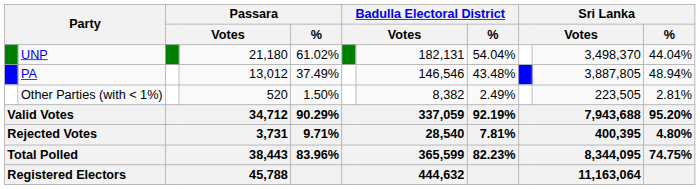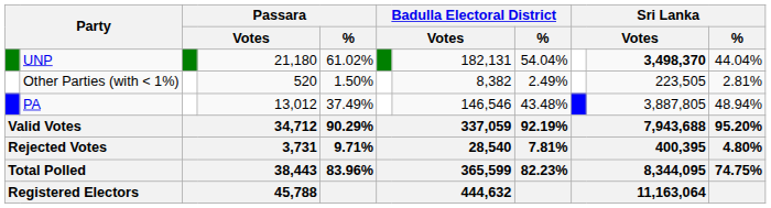 <table class="wikitable">
 <tr>
 <th colspan="2" width="144px"rowspan="2">Party</th>
 <th colspan="3" width="216px">Passara</th>
 <th colspan="3" width="216px"><a href='#'>Badulla Electoral District</a></th>
 <th colspan="3" width="216px">Sri Lanka</th>
 </tr>
 <tr>
 <th colspan="2" width="144px">Votes</th>
 <th>%</th>
 <th colspan="2" width="144px">Votes</th>
 <th>%</th>
 <th colspan="2" width="144px">Votes</th>
 <th>%</th>
 </tr>
 <tr>
 <td style="background-color:green;" width="10px"></td>
 <td style="text-align:left;"><a href='#'>UNP</a></td>
 <td style="background-color:green;" width="10px"></td>
 <td style="text-align:right;">21,180</td>
 <td style="text-align:right;">61.02%</td>
 <td style="background-color:green;" width="10px"></td>
 <td style="text-align:right;">182,131</td>
 <td style="text-align:right;">54.04%</td>
 <td style="background-color:white;" width="10px"></td>
-<td style="text-align:right;">3,498,370</td>
+<td style="text-align:right;"><strong>3,498,370</strong></td>
 <td style="text-align:right;">44.04%</td>
+</tr>
+<tr>
+<td style="background-color:white;" width="10px"></td>
+<td style="text-align:left;">Other Parties (with < 1%)</td>
+<td style="background-color:white;" width="10px"></td>
+<td style="text-align:right;">520</td>
+<td style="text-align:right;">1.50%</td>
+<td style="background-color:white;" width="10px"></td>
+<td style="text-align:right;">8,382</td>
+<td style="text-align:right;">2.49%</td>
+<td style="background-color:white;" width="10px"></td>
+<td style="text-align:right;">223,505</td>
+<td style="text-align:right;">2.81%</td>
 </tr>
 <tr>
 <td style="background-color:blue;" width="10px"></td>
 <td style="text-align:left;"><a href='#'>PA</a></td>
 <td style="background-color:white;" width="10px"></td>
 <td style="text-align:right;">13,012</td>
 <td style="text-align:right;">37.49%</td>
 <td style="background-color:white;" width="10px"></td>
 <td style="text-align:right;">146,546</td>
 <td style="text-align:right;">43.48%</td>
 <td style="background-color:blue;" width="10px"></td>
 <td style="text-align:right;">3,887,805</td>
 <td style="text-align:right;">48.94%</td>
-</tr>
-<tr>
-<td style="background-color:white;" width="10px"></td>
-<td style="text-align:left;">Other Parties (with < 1%)</td>
-<td style="background-color:white;" width="10px"></td>
-<td style="text-align:right;">520</td>
-<td style="text-align:right;">1.50%</td>
-<td style="background-color:white;" width="10px"></td>
-<td style="text-align:right;">8,382</td>
-<td style="text-align:right;">2.49%</td>
-<td style="background-color:white;" width="10px"></td>
-<td style="text-align:right;">223,505</td>
-<td style="text-align:right;">2.81%</td>
 </tr>
 <tr>
 <th colspan="2" width="144px"style="text-align:left;">Valid Votes</th>
 <th style="text-align:right;"colspan="2" width="144px">34,712</th>
 <th style="text-align:right;">90.29%</th>
 <th style="text-align:right;"colspan="2" width="144px">337,059</th>
 <th style="text-align:right;">92.19%</th>
 <th style="text-align:right;"colspan="2" width="144px">7,943,688</th>
 <th style="text-align:right;">95.20%</th>
 </tr>
 <tr>
 <th colspan="2" width="144px"style="text-align:left;">Rejected Votes</th>
 <th style="text-align:right;"colspan="2" width="144px">3,731</th>
 <th style="text-align:right;">9.71%</th>
 <th style="text-align:right;"colspan="2" width="144px">28,540</th>
 <th style="text-align:right;">7.81%</th>
 <th style="text-align:right;"colspan="2" width="144px">400,395</th>
 <th style="text-align:right;">4.80%</th>
 </tr>
 <tr>
 <th colspan="2" width="144px"style="text-align:left;">Total Polled</th>
 <th style="text-align:right;"colspan="2" width="144px">38,443</th>
 <th style="text-align:right;">83.96%</th>
 <th style="text-align:right;"colspan="2" width="144px">365,599</th>
 <th style="text-align:right;">82.23%</th>
 <th style="text-align:right;"colspan="2" width="144px">8,344,095</th>
 <th style="text-align:right;">74.75%</th>
 </tr>
 <tr>
 <th colspan="2" width="144px"style="text-align:left;">Registered Electors</th>
 <th style="text-align:right;"colspan="2" width="144px">45,788</th>
 <th></th>
 <th style="text-align:right;"colspan="2" width="144px">444,632</th>
 <th></th>
 <th style="text-align:right;"colspan="2" width="144px">11,163,064</th>
 <th></th>
 </tr>
 </table>
